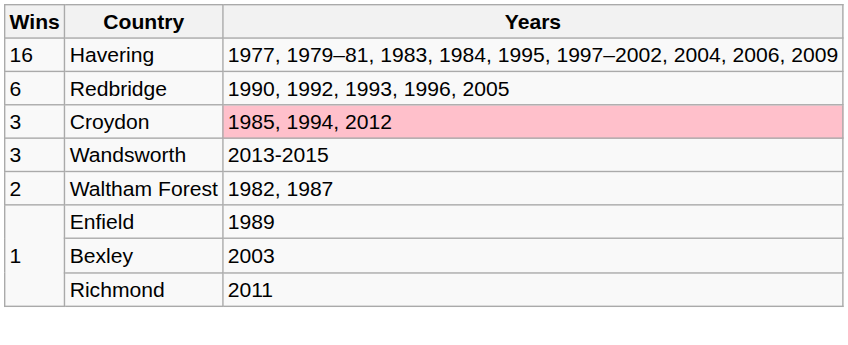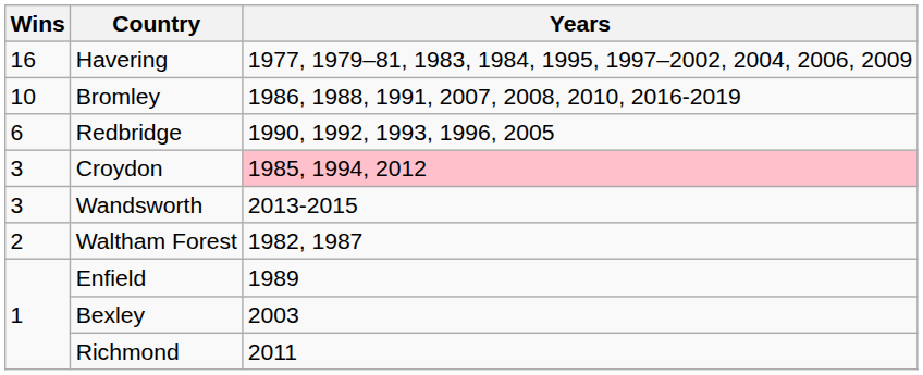 <table class="wikitable" style="font-size:95%">
 <tr>
 <th>Wins</th>
 <th>Country</th>
 <th>Years</th>
 </tr>
 <tr>
 <td>16</td>
 <td>Havering</td>
 <td>1977, 1979–81, 1983, 1984, 1995, 1997–2002, 2004, 2006, 2009</td>
+</tr>
+<tr>
+<td>10</td>
+<td>Bromley</td>
+<td>1986, 1988, 1991, 2007, 2008, 2010, 2016-2019</td>
 </tr>
 <tr>
 <td>6</td>
 <td>Redbridge</td>
 <td>1990, 1992, 1993, 1996, 2005</td>
 </tr>
 <tr>
 <td>3</td>
 <td>Croydon</td>
 <td style="background: pink;">1985, 1994, 2012</td>
 </tr>
 <tr>
 <td>3</td>
 <td>Wandsworth</td>
 <td>2013-2015</td>
 </tr>
 <tr>
 <td>2</td>
 <td>Waltham Forest</td>
 <td>1982, 1987</td>
 </tr>
 <tr>
 <td rowspan="4">1</td>
 <td>Enfield</td>
 <td>1989</td>
 </tr>
 <tr>
 <td>Bexley</td>
 <td>2003</td>
 </tr>
 <tr>
 <td>Richmond</td>
 <td>2011</td>
 </tr>
 </table>
